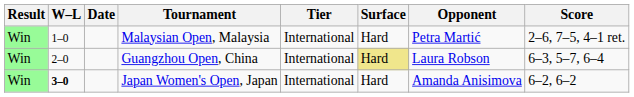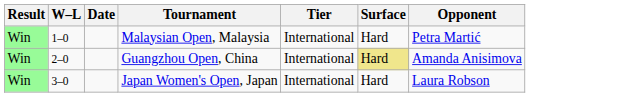 <table class="sortable wikitable">
 <tr>
 <th>Result</th>
 <th class=unsortable>W–L</th>
 <th>Date</th>
 <th>Tournament</th>
 <th>Tier</th>
 <th>Surface</th>
 <th>Opponent</th>
-<th class=unsortable>Score</th>
 </tr>
 <tr>
 <td bgcolor=98fb98>Win</td>
 <td><small>1–0</small></td>
 <td><a href='#'></a></td>
 <td><a href='#'>Malaysian Open</a>, Malaysia</td>
 <td>International</td>
 <td>Hard</td>
 <td> <a href='#'>Petra Martić</a></td>
-<td>2–6, 7–5, 4–1 ret.</td>
 </tr>
 <tr>
 <td bgcolor=98fb98>Win</td>
 <td><small>2–0</small></td>
 <td><a href='#'></a></td>
 <td><a href='#'>Guangzhou Open</a>, China</td>
 <td>International</td>
 <td style="background: khaki;">Hard</td>
-<td> <a href='#'>Laura Robson</a></td>
-<td>6–3, 5–7, 6–4</td>
+<td> <a href='#'>Amanda Anisimova</a></td>
 </tr>
 <tr>
 <td bgcolor=98FB98>Win</td>
-<td><strong><small>3–0</small></strong></td>
+<td><small>3–0</small></td>
 <td><a href='#'></a></td>
 <td><a href='#'>Japan Women's Open</a>, Japan</td>
 <td>International</td>
 <td>Hard</td>
-<td> <a href='#'>Amanda Anisimova</a></td>
-<td>6–2, 6–2</td>
+<td> <a href='#'>Laura Robson</a></td>
 </tr>
 </table>
